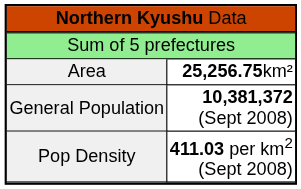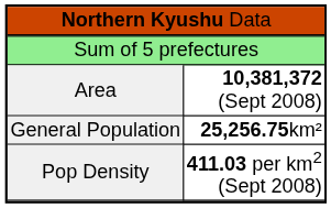 <table border="1" cellspacing="0" cellpadding="2" style="border: solid 2px #000; margin-left: 16px; float: right;">
 <tr>
 <td colspan=2 style="text-align: center; border-style: none none solid; background: #c40;"><strong>Northern Kyushu</strong> Data</td>
 </tr>
 <tr>
 <td colspan="3" style="text-align: center; border-style: solid none solid; background: lightgreen">Sum of 5 prefectures</td>
 </tr>
 <tr>
 <td style="text-align: center; border-style: none none solid; background: #f0f0f0;">Area</td>
-<td style="text-align: right; border-style: none none solid solid"><strong>25,256.75</strong>km²</td>
+<td style="text-align: right; border-style: none none solid solid"><strong>10,381,372</strong><br> (Sept 2008)</td>
 </tr>
 <tr>
 <td style="text-align: center; border-style: none none solid; background: #f0f0f0;">General Population</td>
-<td style="text-align: right; border-style: none none solid solid"><strong>10,381,372</strong><br> (Sept 2008)</td>
+<td style="text-align: right; border-style: none none solid solid"><strong>25,256.75</strong>km²</td>
 </tr>
 <tr>
 <td style="text-align: center; border-style: none none solid; background: #f0f0f0;">Pop Density</td>
 <td style="text-align: right; border-style: none none solid solid"><strong>411.03</strong> per km<sup>2</sup><br> (Sept 2008)</td>
 </tr>
 <tr>
 </tr>
 </table>
